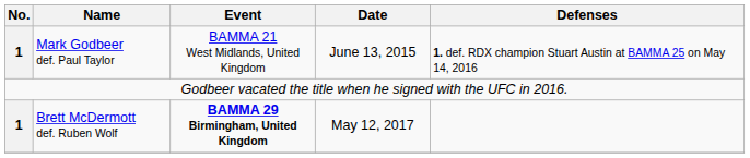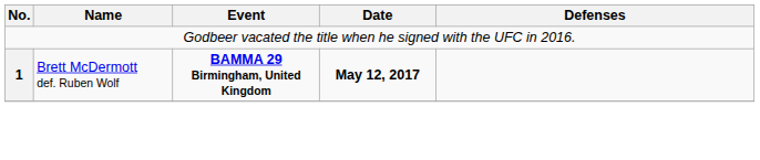 <table class="wikitable">
 <tr>
 <th width=1%>No.</th>
 <th width=19%>Name</th>
 <th width=20%>Event</th>
 <th width=16%>Date</th>
 <th width=44%>Defenses</th>
 </tr>
 <tr>
-<th>1</th>
-<td align=left> <a href='#'>Mark Godbeer</a><br><small>def. Paul Taylor</small></td>
-<td align=center><a href='#'>BAMMA 21</a><br><small>West Midlands, United Kingdom</small></td>
-<td align=center>June 13, 2015</td>
-<td><br><small><strong>1.</strong> def. RDX champion Stuart Austin at <a href='#'>BAMMA 25</a> on May 14, 2016<br></small></td>
-</tr>
-<tr>
 <td align="center" colspan="5"><em>Godbeer vacated the title when he signed with the UFC in 2016.</em></td>
 </tr>
 <tr>
 <th>1</th>
 <td align=left> <a href='#'>Brett McDermott</a><br><small>def. Ruben Wolf</small></td>
 <td align=center><strong><a href='#'>BAMMA 29</a><br><small>Birmingham, United Kingdom</small></strong></td>
-<td align=center>May 12, 2017</td>
+<td align=center><strong>May 12, 2017</strong></td>
 <td></td>
 </tr>
 <tr>
 </tr>
 </table>
